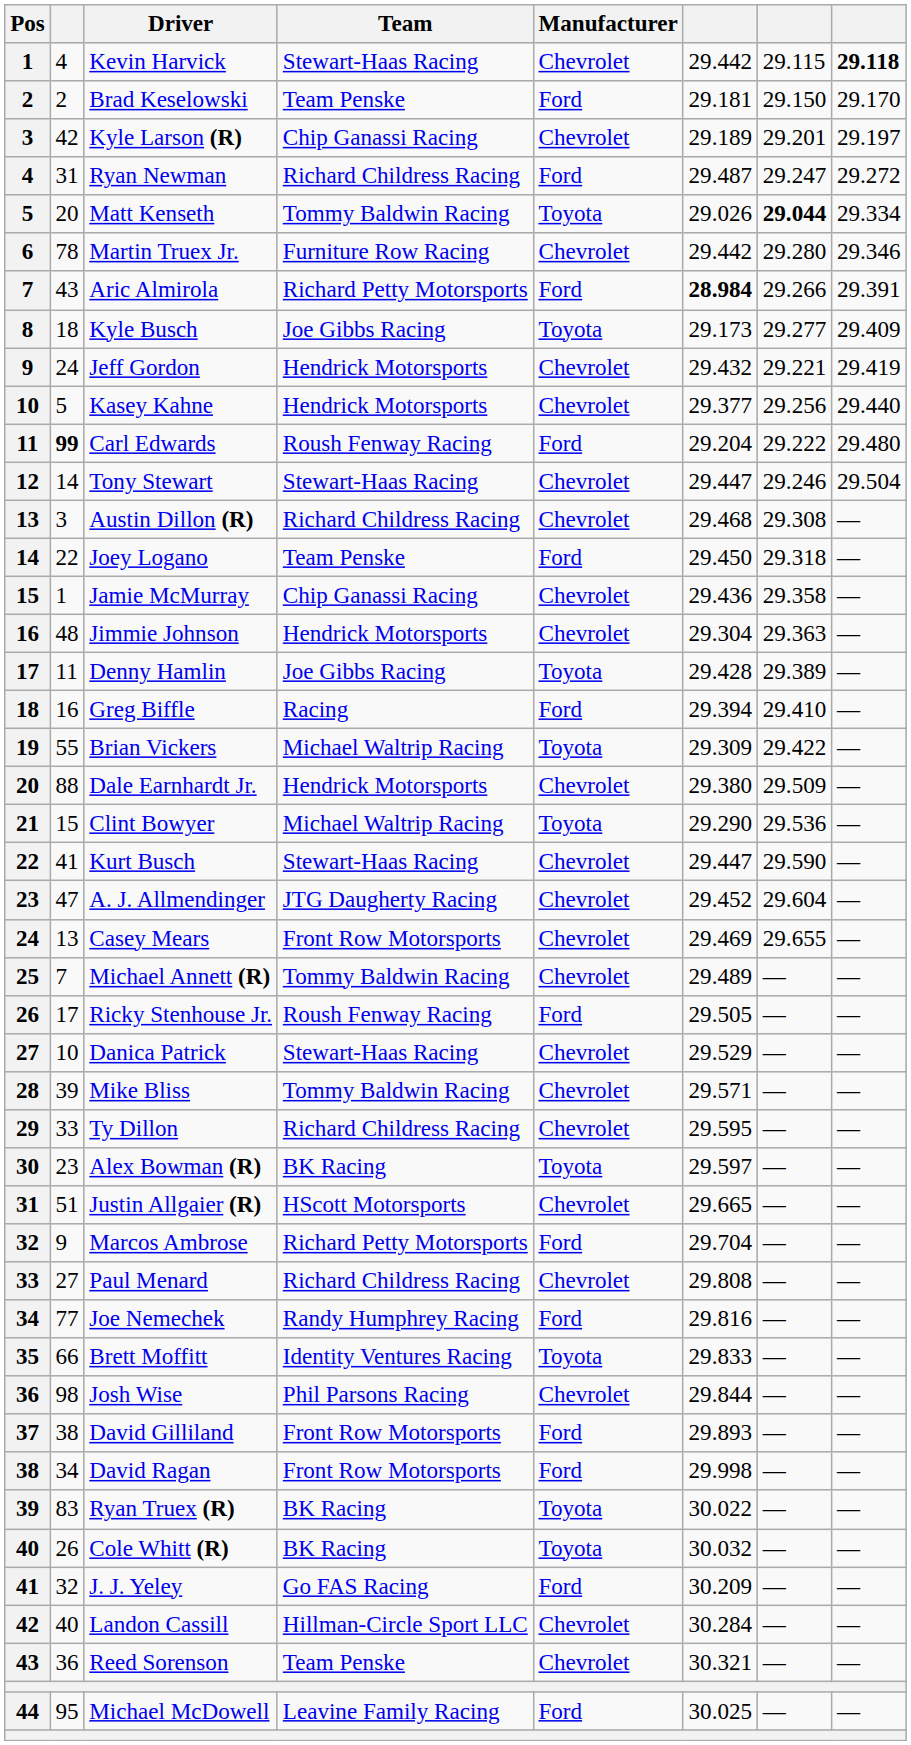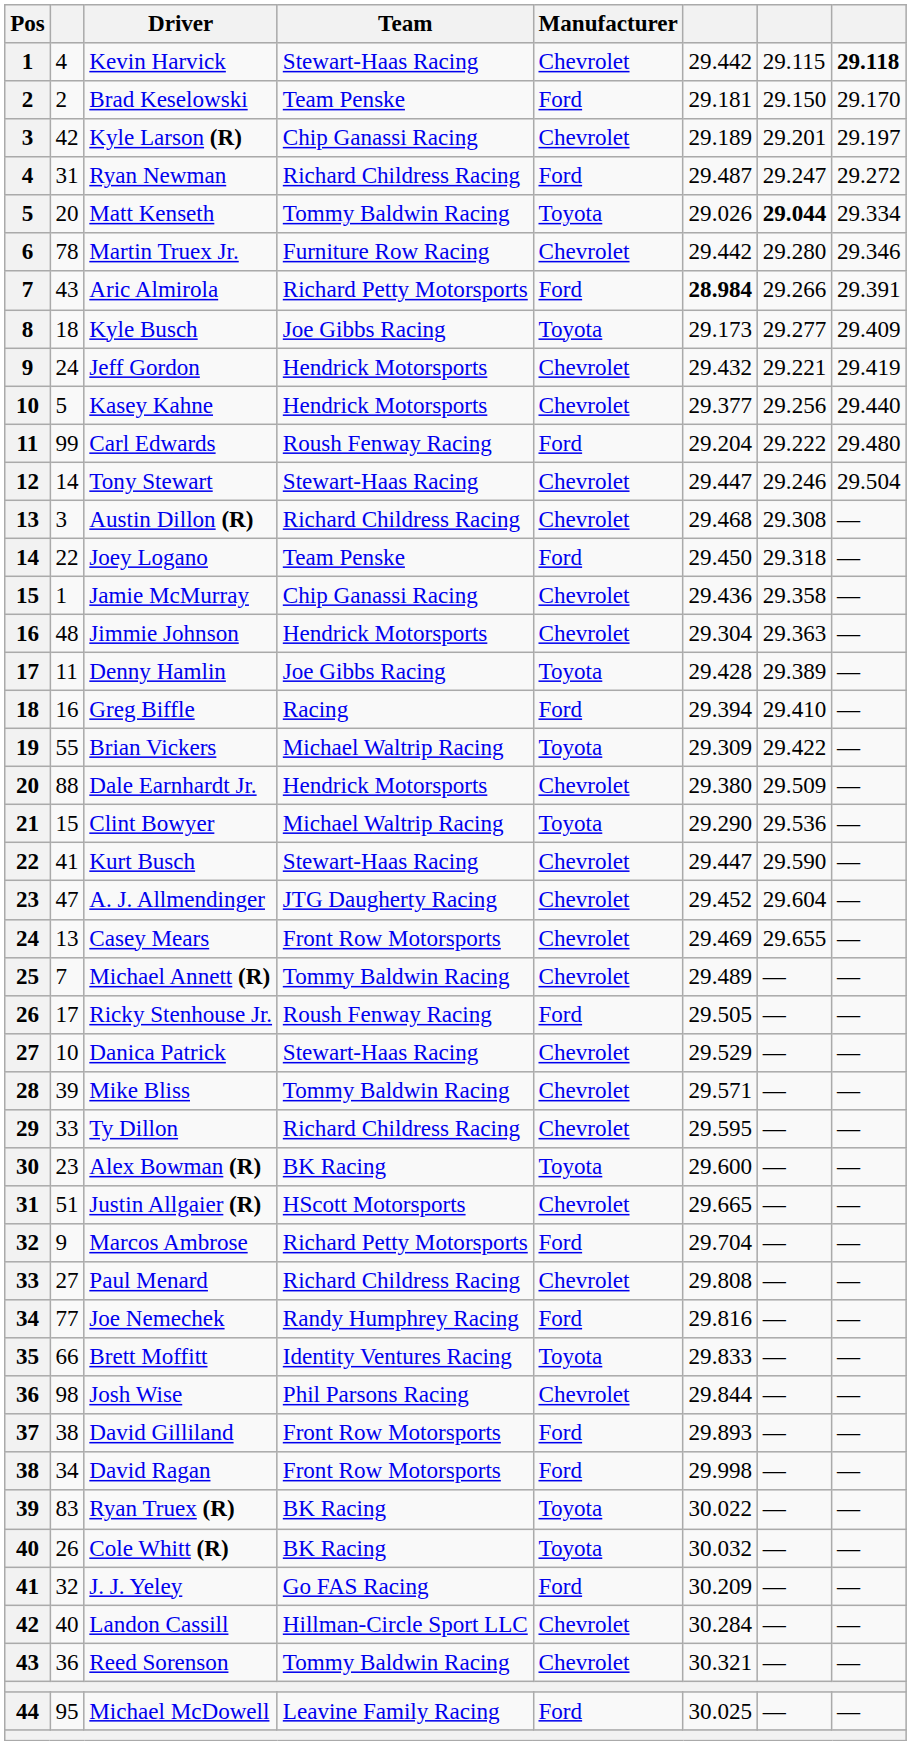 <table class="wikitable" style="font-size:95%">
 <tr>
 <th>Pos</th>
 <th></th>
 <th>Driver</th>
 <th>Team</th>
 <th>Manufacturer</th>
 <th></th>
 <th></th>
 <th></th>
 </tr>
 <tr>
 <th>1</th>
 <td>4</td>
 <td><a href='#'>Kevin Harvick</a></td>
 <td><a href='#'>Stewart-Haas Racing</a></td>
 <td><a href='#'>Chevrolet</a></td>
 <td>29.442</td>
 <td>29.115</td>
 <td><strong>29.118</strong></td>
 </tr>
 <tr>
 <th>2</th>
 <td>2</td>
 <td><a href='#'>Brad Keselowski</a></td>
 <td><a href='#'>Team Penske</a></td>
 <td><a href='#'>Ford</a></td>
 <td>29.181</td>
 <td>29.150</td>
 <td>29.170</td>
 </tr>
 <tr>
 <th>3</th>
 <td>42</td>
 <td><a href='#'>Kyle Larson</a> <strong>(R)</strong></td>
 <td><a href='#'>Chip Ganassi Racing</a></td>
 <td><a href='#'>Chevrolet</a></td>
 <td>29.189</td>
 <td>29.201</td>
 <td>29.197</td>
 </tr>
 <tr>
 <th>4</th>
 <td>31</td>
 <td><a href='#'>Ryan Newman</a></td>
 <td><a href='#'>Richard Childress Racing</a></td>
 <td><a href='#'>Ford</a></td>
 <td>29.487</td>
 <td>29.247</td>
 <td>29.272</td>
 </tr>
 <tr>
 <th>5</th>
 <td>20</td>
 <td><a href='#'>Matt Kenseth</a></td>
 <td><a href='#'>Tommy Baldwin Racing</a></td>
 <td><a href='#'>Toyota</a></td>
 <td>29.026</td>
 <td><strong>29.044</strong></td>
 <td>29.334</td>
 </tr>
 <tr>
 <th>6</th>
 <td>78</td>
 <td><a href='#'>Martin Truex Jr.</a></td>
 <td><a href='#'>Furniture Row Racing</a></td>
 <td><a href='#'>Chevrolet</a></td>
 <td>29.442</td>
 <td>29.280</td>
 <td>29.346</td>
 </tr>
 <tr>
 <th>7</th>
 <td>43</td>
 <td><a href='#'>Aric Almirola</a></td>
 <td><a href='#'>Richard Petty Motorsports</a></td>
 <td><a href='#'>Ford</a></td>
 <td><strong>28.984</strong></td>
 <td>29.266</td>
 <td>29.391</td>
 </tr>
 <tr>
 <th>8</th>
 <td>18</td>
 <td><a href='#'>Kyle Busch</a></td>
 <td><a href='#'>Joe Gibbs Racing</a></td>
 <td><a href='#'>Toyota</a></td>
 <td>29.173</td>
 <td>29.277</td>
 <td>29.409</td>
 </tr>
 <tr>
 <th>9</th>
 <td>24</td>
 <td><a href='#'>Jeff Gordon</a></td>
 <td><a href='#'>Hendrick Motorsports</a></td>
 <td><a href='#'>Chevrolet</a></td>
 <td>29.432</td>
 <td>29.221</td>
 <td>29.419</td>
 </tr>
 <tr>
 <th>10</th>
 <td>5</td>
 <td><a href='#'>Kasey Kahne</a></td>
 <td><a href='#'>Hendrick Motorsports</a></td>
 <td><a href='#'>Chevrolet</a></td>
 <td>29.377</td>
 <td>29.256</td>
 <td>29.440</td>
 </tr>
 <tr>
 <th>11</th>
-<td><strong>99</strong></td>
+<td>99</td>
 <td><a href='#'>Carl Edwards</a></td>
 <td><a href='#'>Roush Fenway Racing</a></td>
 <td><a href='#'>Ford</a></td>
 <td>29.204</td>
 <td>29.222</td>
 <td>29.480</td>
 </tr>
 <tr>
 <th>12</th>
 <td>14</td>
 <td><a href='#'>Tony Stewart</a></td>
 <td><a href='#'>Stewart-Haas Racing</a></td>
 <td><a href='#'>Chevrolet</a></td>
 <td>29.447</td>
 <td>29.246</td>
 <td>29.504</td>
 </tr>
 <tr>
 <th>13</th>
 <td>3</td>
 <td><a href='#'>Austin Dillon</a> <strong>(R)</strong></td>
 <td><a href='#'>Richard Childress Racing</a></td>
 <td><a href='#'>Chevrolet</a></td>
 <td>29.468</td>
 <td>29.308</td>
 <td>—</td>
 </tr>
 <tr>
 <th>14</th>
 <td>22</td>
 <td><a href='#'>Joey Logano</a></td>
 <td><a href='#'>Team Penske</a></td>
 <td><a href='#'>Ford</a></td>
 <td>29.450</td>
 <td>29.318</td>
 <td>—</td>
 </tr>
 <tr>
 <th>15</th>
 <td>1</td>
 <td><a href='#'>Jamie McMurray</a></td>
 <td><a href='#'>Chip Ganassi Racing</a></td>
 <td><a href='#'>Chevrolet</a></td>
 <td>29.436</td>
 <td>29.358</td>
 <td>—</td>
 </tr>
 <tr>
 <th>16</th>
 <td>48</td>
 <td><a href='#'>Jimmie Johnson</a></td>
 <td><a href='#'>Hendrick Motorsports</a></td>
 <td><a href='#'>Chevrolet</a></td>
 <td>29.304</td>
 <td>29.363</td>
 <td>—</td>
 </tr>
 <tr>
 <th>17</th>
 <td>11</td>
 <td><a href='#'>Denny Hamlin</a></td>
 <td><a href='#'>Joe Gibbs Racing</a></td>
 <td><a href='#'>Toyota</a></td>
 <td>29.428</td>
 <td>29.389</td>
 <td>—</td>
 </tr>
 <tr>
 <th>18</th>
 <td>16</td>
 <td><a href='#'>Greg Biffle</a></td>
 <td><a href='#'>Racing</a></td>
 <td><a href='#'>Ford</a></td>
 <td>29.394</td>
 <td>29.410</td>
 <td>—</td>
 </tr>
 <tr>
 <th>19</th>
 <td>55</td>
 <td><a href='#'>Brian Vickers</a></td>
 <td><a href='#'>Michael Waltrip Racing</a></td>
 <td><a href='#'>Toyota</a></td>
 <td>29.309</td>
 <td>29.422</td>
 <td>—</td>
 </tr>
 <tr>
 <th>20</th>
 <td>88</td>
 <td><a href='#'>Dale Earnhardt Jr.</a></td>
 <td><a href='#'>Hendrick Motorsports</a></td>
 <td><a href='#'>Chevrolet</a></td>
 <td>29.380</td>
 <td>29.509</td>
 <td>—</td>
 </tr>
 <tr>
 <th>21</th>
 <td>15</td>
 <td><a href='#'>Clint Bowyer</a></td>
 <td><a href='#'>Michael Waltrip Racing</a></td>
 <td><a href='#'>Toyota</a></td>
 <td>29.290</td>
 <td>29.536</td>
 <td>—</td>
 </tr>
 <tr>
 <th>22</th>
 <td>41</td>
 <td><a href='#'>Kurt Busch</a></td>
 <td><a href='#'>Stewart-Haas Racing</a></td>
 <td><a href='#'>Chevrolet</a></td>
 <td>29.447</td>
 <td>29.590</td>
 <td>—</td>
 </tr>
 <tr>
 <th>23</th>
 <td>47</td>
 <td><a href='#'>A. J. Allmendinger</a></td>
 <td><a href='#'>JTG Daugherty Racing</a></td>
 <td><a href='#'>Chevrolet</a></td>
 <td>29.452</td>
 <td>29.604</td>
 <td>—</td>
 </tr>
 <tr>
 <th>24</th>
 <td>13</td>
 <td><a href='#'>Casey Mears</a></td>
 <td><a href='#'>Front Row Motorsports</a></td>
 <td><a href='#'>Chevrolet</a></td>
 <td>29.469</td>
 <td>29.655</td>
 <td>—</td>
 </tr>
 <tr>
 <th>25</th>
 <td>7</td>
 <td><a href='#'>Michael Annett</a> <strong>(R)</strong></td>
 <td><a href='#'>Tommy Baldwin Racing</a></td>
 <td><a href='#'>Chevrolet</a></td>
 <td>29.489</td>
 <td>—</td>
 <td>—</td>
 </tr>
 <tr>
 <th>26</th>
 <td>17</td>
 <td><a href='#'>Ricky Stenhouse Jr.</a></td>
 <td><a href='#'>Roush Fenway Racing</a></td>
 <td><a href='#'>Ford</a></td>
 <td>29.505</td>
 <td>—</td>
 <td>—</td>
 </tr>
 <tr>
 <th>27</th>
 <td>10</td>
 <td><a href='#'>Danica Patrick</a></td>
 <td><a href='#'>Stewart-Haas Racing</a></td>
 <td><a href='#'>Chevrolet</a></td>
 <td>29.529</td>
 <td>—</td>
 <td>—</td>
 </tr>
 <tr>
 <th>28</th>
 <td>39</td>
 <td><a href='#'>Mike Bliss</a></td>
 <td><a href='#'>Tommy Baldwin Racing</a></td>
 <td><a href='#'>Chevrolet</a></td>
 <td>29.571</td>
 <td>—</td>
 <td>—</td>
 </tr>
 <tr>
 <th>29</th>
 <td>33</td>
 <td><a href='#'>Ty Dillon</a></td>
 <td><a href='#'>Richard Childress Racing</a></td>
 <td><a href='#'>Chevrolet</a></td>
 <td>29.595</td>
 <td>—</td>
 <td>—</td>
 </tr>
 <tr>
 <th>30</th>
 <td>23</td>
 <td><a href='#'>Alex Bowman</a> <strong>(R)</strong></td>
 <td><a href='#'>BK Racing</a></td>
 <td><a href='#'>Toyota</a></td>
-<td>29.597</td>
+<td>29.600</td>
 <td>—</td>
 <td>—</td>
 </tr>
 <tr>
 <th>31</th>
 <td>51</td>
 <td><a href='#'>Justin Allgaier</a> <strong>(R)</strong></td>
 <td><a href='#'>HScott Motorsports</a></td>
 <td><a href='#'>Chevrolet</a></td>
 <td>29.665</td>
 <td>—</td>
 <td>—</td>
 </tr>
 <tr>
 <th>32</th>
 <td>9</td>
 <td><a href='#'>Marcos Ambrose</a></td>
 <td><a href='#'>Richard Petty Motorsports</a></td>
 <td><a href='#'>Ford</a></td>
 <td>29.704</td>
 <td>—</td>
 <td>—</td>
 </tr>
 <tr>
 <th>33</th>
 <td>27</td>
 <td><a href='#'>Paul Menard</a></td>
 <td><a href='#'>Richard Childress Racing</a></td>
 <td><a href='#'>Chevrolet</a></td>
 <td>29.808</td>
 <td>—</td>
 <td>—</td>
 </tr>
 <tr>
 <th>34</th>
 <td>77</td>
 <td><a href='#'>Joe Nemechek</a></td>
 <td><a href='#'>Randy Humphrey Racing</a></td>
 <td><a href='#'>Ford</a></td>
 <td>29.816</td>
 <td>—</td>
 <td>—</td>
 </tr>
 <tr>
 <th>35</th>
 <td>66</td>
 <td><a href='#'>Brett Moffitt</a></td>
 <td><a href='#'>Identity Ventures Racing</a></td>
 <td><a href='#'>Toyota</a></td>
 <td>29.833</td>
 <td>—</td>
 <td>—</td>
 </tr>
 <tr>
 <th>36</th>
 <td>98</td>
 <td><a href='#'>Josh Wise</a></td>
 <td><a href='#'>Phil Parsons Racing</a></td>
 <td><a href='#'>Chevrolet</a></td>
 <td>29.844</td>
 <td>—</td>
 <td>—</td>
 </tr>
 <tr>
 <th>37</th>
 <td>38</td>
 <td><a href='#'>David Gilliland</a></td>
 <td><a href='#'>Front Row Motorsports</a></td>
 <td><a href='#'>Ford</a></td>
 <td>29.893</td>
 <td>—</td>
 <td>—</td>
 </tr>
 <tr>
 <th>38</th>
 <td>34</td>
 <td><a href='#'>David Ragan</a></td>
 <td><a href='#'>Front Row Motorsports</a></td>
 <td><a href='#'>Ford</a></td>
 <td>29.998</td>
 <td>—</td>
 <td>—</td>
 </tr>
 <tr>
 <th>39</th>
 <td>83</td>
 <td><a href='#'>Ryan Truex</a> <strong>(R)</strong></td>
 <td><a href='#'>BK Racing</a></td>
 <td><a href='#'>Toyota</a></td>
 <td>30.022</td>
 <td>—</td>
 <td>—</td>
 </tr>
 <tr>
 <th>40</th>
 <td>26</td>
 <td><a href='#'>Cole Whitt</a> <strong>(R)</strong></td>
 <td><a href='#'>BK Racing</a></td>
 <td><a href='#'>Toyota</a></td>
 <td>30.032</td>
 <td>—</td>
 <td>—</td>
 </tr>
 <tr>
 <th>41</th>
 <td>32</td>
 <td><a href='#'>J. J. Yeley</a></td>
 <td><a href='#'>Go FAS Racing</a></td>
 <td><a href='#'>Ford</a></td>
 <td>30.209</td>
 <td>—</td>
 <td>—</td>
 </tr>
 <tr>
 <th>42</th>
 <td>40</td>
 <td><a href='#'>Landon Cassill</a></td>
 <td><a href='#'>Hillman-Circle Sport LLC</a></td>
 <td><a href='#'>Chevrolet</a></td>
 <td>30.284</td>
 <td>—</td>
 <td>—</td>
 </tr>
 <tr>
 <th>43</th>
 <td>36</td>
 <td><a href='#'>Reed Sorenson</a></td>
-<td><a href='#'>Team Penske</a></td>
+<td><a href='#'>Tommy Baldwin Racing</a></td>
 <td><a href='#'>Chevrolet</a></td>
 <td>30.321</td>
 <td>—</td>
 <td>—</td>
 </tr>
 <tr>
 <th colspan="8"></th>
 </tr>
 <tr>
 <th>44</th>
 <td>95</td>
 <td><a href='#'>Michael McDowell</a></td>
 <td><a href='#'>Leavine Family Racing</a></td>
 <td><a href='#'>Ford</a></td>
 <td>30.025</td>
 <td>—</td>
 <td>—</td>
 </tr>
 <tr>
 <th colspan="8"></th>
 </tr>
 </table>
